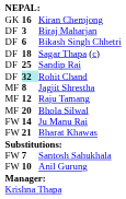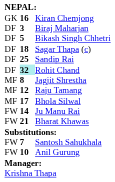 <table style="font-size: 90%" cellspacing="0" cellpadding="0" align="center">
 <tr>
 <td colspan=4><br><strong>NEPAL:</strong></td>
 </tr>
 <tr>
 <th width=25></th>
 <th width=25></th>
 </tr>
 <tr>
 <td>GK</td>
 <td><strong>16</strong></td>
 <td><a href='#'>Kiran Chemjong</a></td>
 </tr>
 <tr>
 <td>DF</td>
 <td><strong>3</strong></td>
 <td><a href='#'>Biraj Maharjan</a></td>
 <td></td>
 </tr>
 <tr>
 <td>DF</td>
-<td><strong>6</strong></td>
+<td><strong>5</strong></td>
 <td><a href='#'>Bikash Singh Chhetri</a></td>
 <td></td>
 </tr>
 <tr>
 <td>DF</td>
 <td><strong>18</strong></td>
 <td><a href='#'>Sagar Thapa</a> (<a href='#'>c</a>)</td>
 </tr>
 <tr>
 <td>DF</td>
 <td><strong>25</strong></td>
 <td><a href='#'>Sandip Rai</a></td>
 <td></td>
 </tr>
 <tr>
 <td>DF</td>
 <td style="background: paleturquoise;"><strong>32</strong></td>
 <td><a href='#'>Rohit Chand</a></td>
 <td></td>
 </tr>
 <tr>
 <td>MF</td>
 <td><strong>8</strong></td>
 <td><a href='#'>Jagjit Shrestha</a></td>
 </tr>
 <tr>
 <td>MF</td>
 <td><strong>12</strong></td>
 <td><a href='#'>Raju Tamang</a></td>
 </tr>
 <tr>
 <td>MF</td>
-<td><strong>20</strong></td>
+<td><strong>17</strong></td>
 <td><a href='#'>Bhola Silwal</a></td>
 <td></td>
 <td></td>
 </tr>
 <tr>
 <td>FW</td>
 <td><strong>14</strong></td>
 <td><a href='#'>Ju Manu Rai</a></td>
 <td></td>
 <td></td>
 </tr>
 <tr>
 <td>FW</td>
 <td><strong>21</strong></td>
 <td><a href='#'>Bharat Khawas</a></td>
 </tr>
 <tr>
 <td colspan=3><strong>Substitutions:</strong></td>
 </tr>
 <tr>
 <td>FW</td>
 <td><strong>7</strong></td>
 <td><a href='#'>Santosh Sahukhala</a></td>
 <td></td>
 <td></td>
 </tr>
 <tr>
 <td>FW</td>
 <td><strong>10</strong></td>
 <td><a href='#'>Anil Gurung</a></td>
 <td></td>
 <td></td>
 </tr>
 <tr>
 <td colspan=3><strong>Manager:</strong></td>
 </tr>
 <tr>
 <td colspan=3> <a href='#'>Krishna Thapa</a></td>
 </tr>
 </table>
